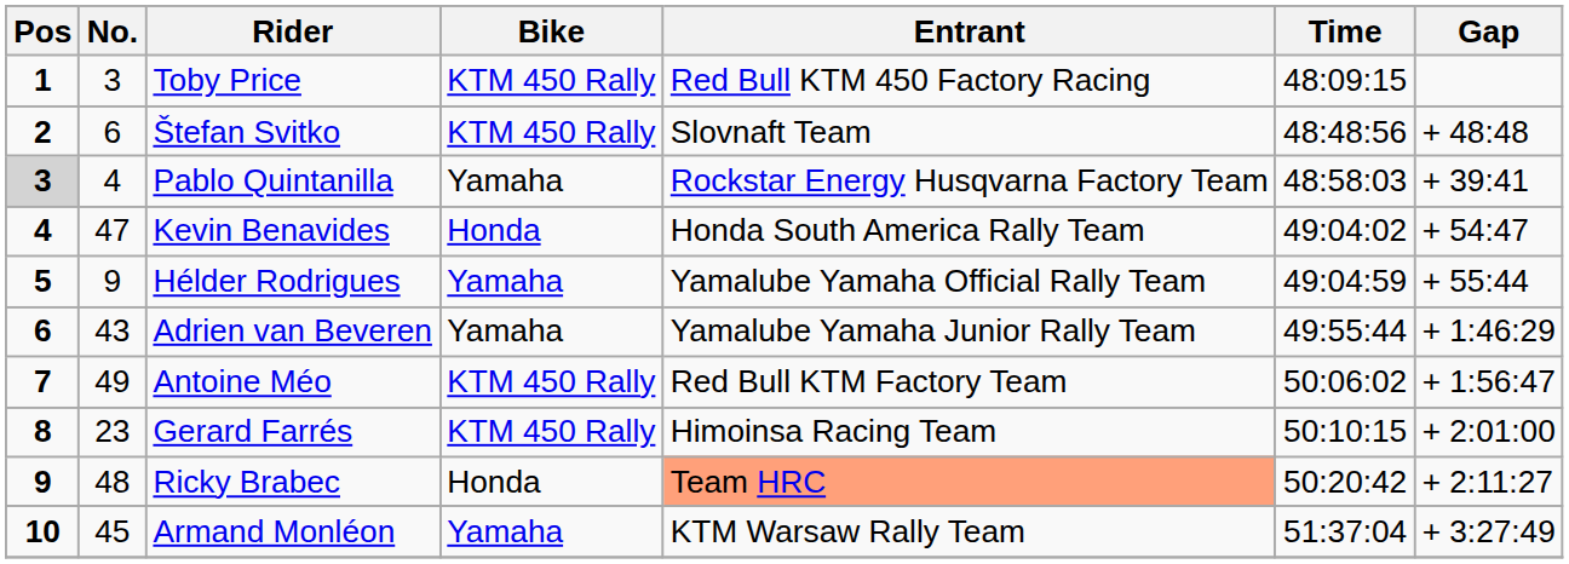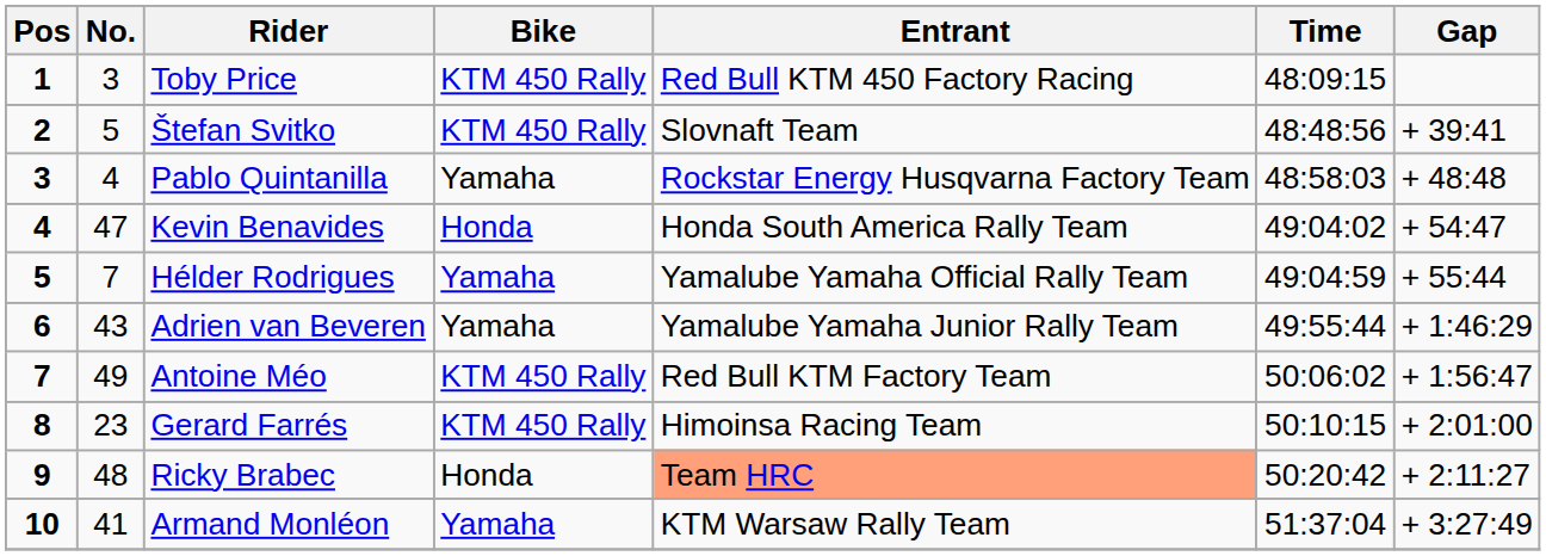 <table class="wikitable" style="font-size:85%;">
 <tr>
 <th>Pos</th>
 <th>No.</th>
 <th>Rider</th>
 <th>Bike</th>
 <th>Entrant</th>
 <th>Time</th>
 <th>Gap</th>
 </tr>
 <tr>
 <td align=center><strong>1</strong></td>
 <td align=center>3</td>
 <td> <a href='#'>Toby Price</a></td>
 <td><a href='#'>KTM 450 Rally</a></td>
 <td><a href='#'>Red Bull</a> KTM 450 Factory Racing</td>
 <td>48:09:15</td>
 <td></td>
 </tr>
 <tr>
 <td align=center><strong>2</strong></td>
-<td align=center>6</td>
+<td align=center>5</td>
 <td> <a href='#'>Štefan Svitko</a></td>
 <td><a href='#'>KTM 450 Rally</a></td>
 <td>Slovnaft Team</td>
 <td>48:48:56</td>
-<td>+ 48:48</td>
+<td>+ 39:41</td>
 </tr>
 <tr>
-<td align=center style="background: lightgrey;"><strong>3</strong></td>
+<td align=center><strong>3</strong></td>
 <td align=center>4</td>
 <td> <a href='#'>Pablo Quintanilla</a></td>
 <td>Yamaha</td>
 <td><a href='#'>Rockstar Energy</a> Husqvarna Factory Team</td>
 <td>48:58:03</td>
-<td>+ 39:41</td>
+<td>+ 48:48</td>
 </tr>
 <tr>
 <td align=center><strong>4</strong></td>
 <td align=center>47</td>
 <td> <a href='#'>Kevin Benavides</a></td>
 <td><a href='#'>Honda</a></td>
 <td>Honda South America Rally Team</td>
 <td>49:04:02</td>
 <td>+ 54:47</td>
 </tr>
 <tr>
 <td align=center><strong>5</strong></td>
-<td align=center>9</td>
+<td align=center>7</td>
 <td> <a href='#'>Hélder Rodrigues</a></td>
 <td><a href='#'>Yamaha</a></td>
 <td>Yamalube Yamaha Official Rally Team</td>
 <td>49:04:59</td>
 <td>+ 55:44</td>
 </tr>
 <tr>
 <td align=center><strong>6</strong></td>
 <td align=center>43</td>
 <td> <a href='#'>Adrien van Beveren</a></td>
 <td>Yamaha</td>
 <td>Yamalube Yamaha Junior Rally Team</td>
 <td>49:55:44</td>
 <td>+ 1:46:29</td>
 </tr>
 <tr>
 <td align=center><strong>7</strong></td>
 <td align=center>49</td>
 <td> <a href='#'>Antoine Méo</a></td>
 <td><a href='#'>KTM 450 Rally</a></td>
 <td>Red Bull KTM Factory Team</td>
 <td>50:06:02</td>
 <td>+ 1:56:47</td>
 </tr>
 <tr>
 <td align=center><strong>8</strong></td>
 <td align=center>23</td>
 <td> <a href='#'>Gerard Farrés</a></td>
 <td><a href='#'>KTM 450 Rally</a></td>
 <td>Himoinsa Racing Team</td>
 <td>50:10:15</td>
 <td>+ 2:01:00</td>
 </tr>
 <tr>
 <td align=center><strong>9</strong></td>
 <td align=center>48</td>
 <td> <a href='#'>Ricky Brabec</a></td>
 <td>Honda</td>
 <td style="background: lightsalmon;">Team <a href='#'>HRC</a></td>
 <td>50:20:42</td>
 <td>+ 2:11:27</td>
 </tr>
 <tr>
 <td align=center><strong>10</strong></td>
-<td align=center>45</td>
+<td align=center>41</td>
 <td> <a href='#'>Armand Monléon</a></td>
 <td><a href='#'>Yamaha</a></td>
 <td>KTM Warsaw Rally Team</td>
 <td>51:37:04</td>
 <td>+ 3:27:49</td>
 </tr>
 <tr>
 </tr>
 </table>
